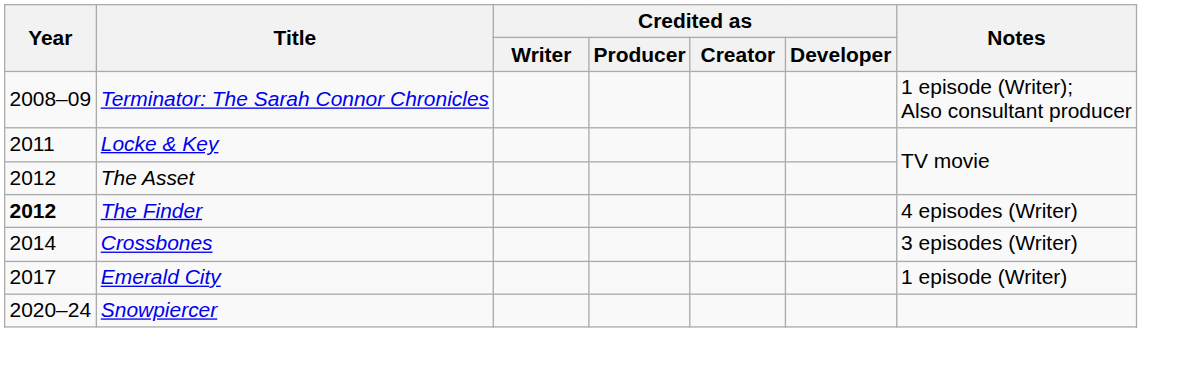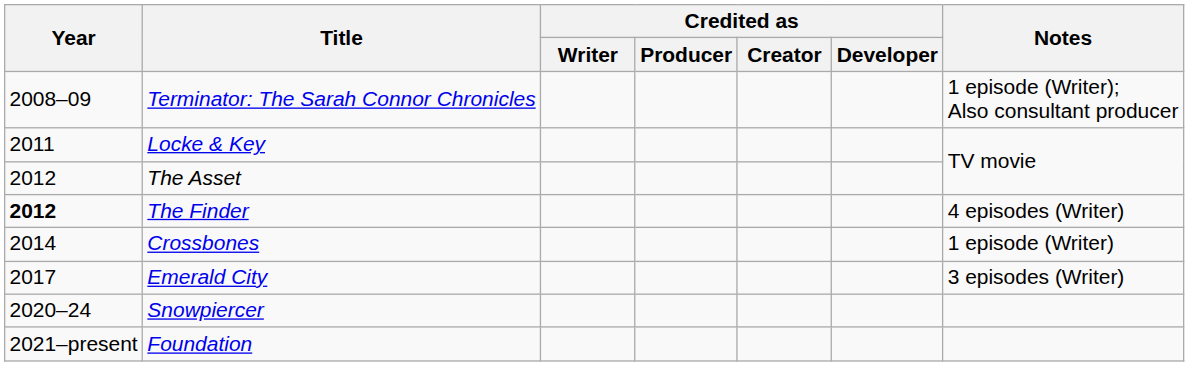 <table class="wikitable">
 <tr>
 <th rowspan="2">Year</th>
 <th rowspan="2">Title</th>
 <th colspan="4">Credited as</th>
 <th rowspan="2">Notes</th>
 </tr>
 <tr>
 <th width=65>Writer</th>
 <th width=65>Producer</th>
 <th width=65>Creator</th>
 <th width=65>Developer</th>
 </tr>
 <tr>
 <td>2008–09</td>
 <td><em><a href='#'>Terminator: The Sarah Connor Chronicles</a></em></td>
 <td></td>
 <td></td>
 <td></td>
 <td></td>
 <td>1 episode (Writer);<br>Also consultant producer</td>
 </tr>
 <tr>
 <td>2011</td>
 <td><em><a href='#'>Locke & Key</a></em></td>
 <td></td>
 <td></td>
 <td></td>
 <td></td>
 <td rowspan="2">TV movie</td>
 </tr>
 <tr>
 <td>2012</td>
 <td><em>The Asset</em></td>
 <td></td>
 <td></td>
 <td></td>
 <td></td>
 </tr>
 <tr>
 <td><strong>2012</strong></td>
 <td><em><a href='#'>The Finder</a></em></td>
 <td></td>
 <td></td>
 <td></td>
 <td></td>
 <td>4 episodes (Writer)</td>
 </tr>
 <tr>
 <td>2014</td>
 <td><em><a href='#'>Crossbones</a></em></td>
 <td></td>
 <td></td>
 <td></td>
 <td></td>
-<td>3 episodes (Writer)</td>
+<td>1 episode (Writer)</td>
 </tr>
 <tr>
 <td>2017</td>
 <td><em><a href='#'>Emerald City</a></em></td>
 <td></td>
 <td></td>
 <td></td>
 <td></td>
-<td>1 episode (Writer)</td>
+<td>3 episodes (Writer)</td>
 </tr>
 <tr>
 <td>2020–24</td>
 <td><em><a href='#'>Snowpiercer</a></em></td>
 <td></td>
 <td></td>
 <td></td>
 <td></td>
 <td></td>
 </tr>
+<tr>
+<td>2021–present</td>
+<td><em><a href='#'>Foundation</a></em></td>
+<td></td>
+<td></td>
+<td></td>
+<td></td>
+<td></td>
+</tr>
 </table>
